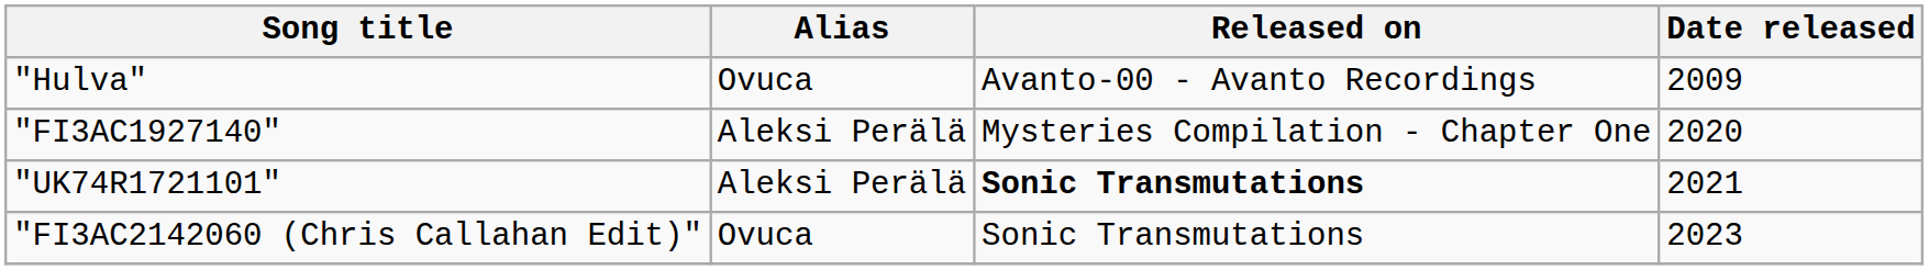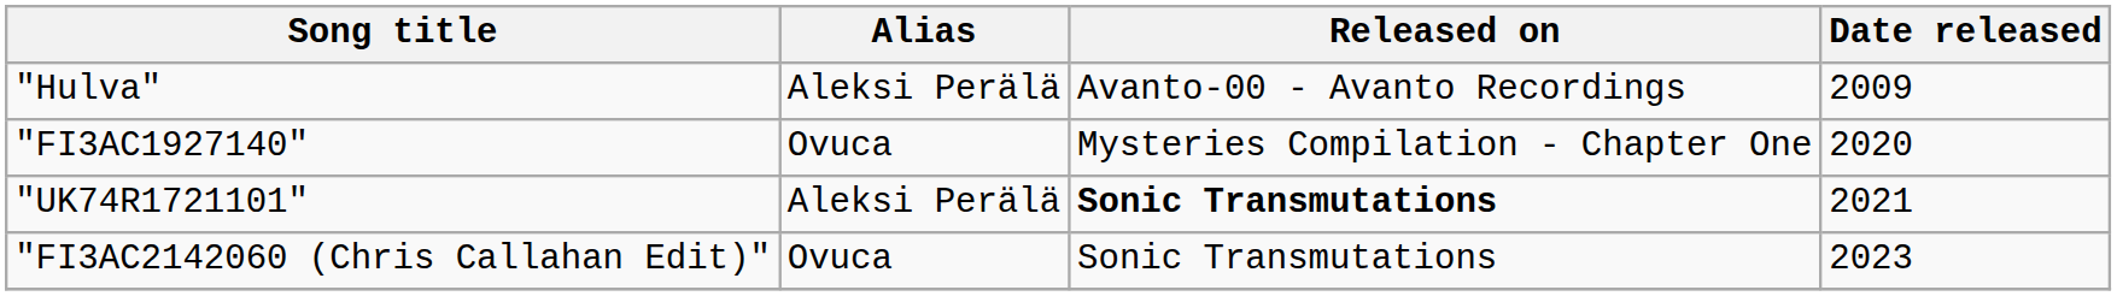 <table class="wikitable sortable" style="font-size: 95%">
 <tr>
 <th align="left">Song title</th>
 <th align="left">Alias</th>
 <th align="left">Released on</th>
 <th align="left">Date released</th>
 </tr>
 <tr>
 <td align="left">"Hulva"</td>
-<td align="left">Ovuca</td>
+<td align="left">Aleksi Perälä</td>
 <td align="left">Avanto-00 - Avanto Recordings</td>
 <td align="left">2009</td>
 </tr>
 <tr>
 <td align="left">"FI3AC1927140"</td>
-<td align="left">Aleksi Perälä</td>
+<td align="left">Ovuca</td>
 <td align="left">Mysteries Compilation - Chapter One</td>
 <td align="left">2020</td>
 </tr>
 <tr>
 <td align="left">"UK74R1721101"</td>
 <td align="left">Aleksi Perälä</td>
 <td align="left"><strong>Sonic Transmutations</strong></td>
 <td align="left">2021</td>
 </tr>
 <tr>
 <td align="left">"FI3AC2142060 (Chris Callahan Edit)"</td>
 <td align="left">Ovuca</td>
 <td align="left">Sonic Transmutations</td>
 <td align="left">2023</td>
 </tr>
 <tr>
 </tr>
 </table>
